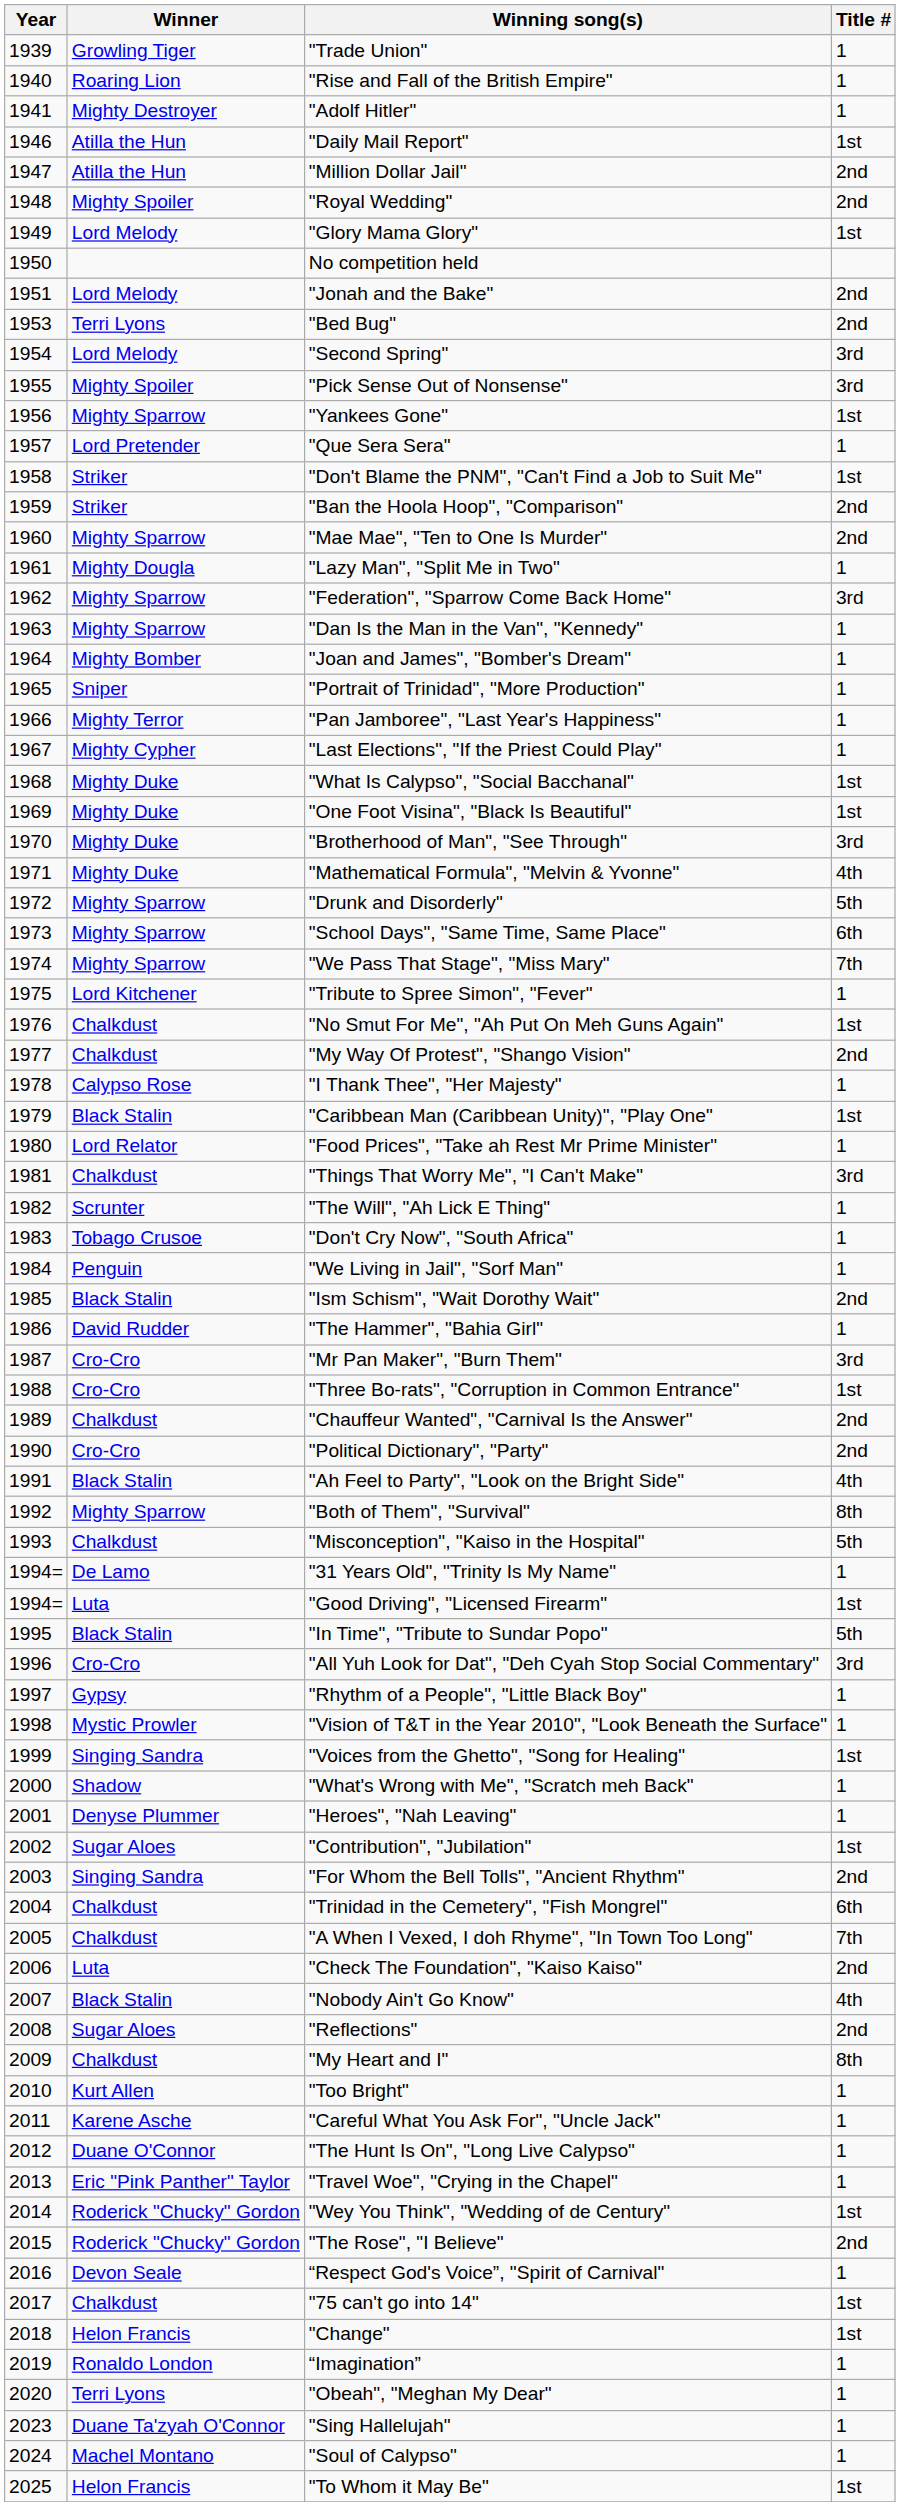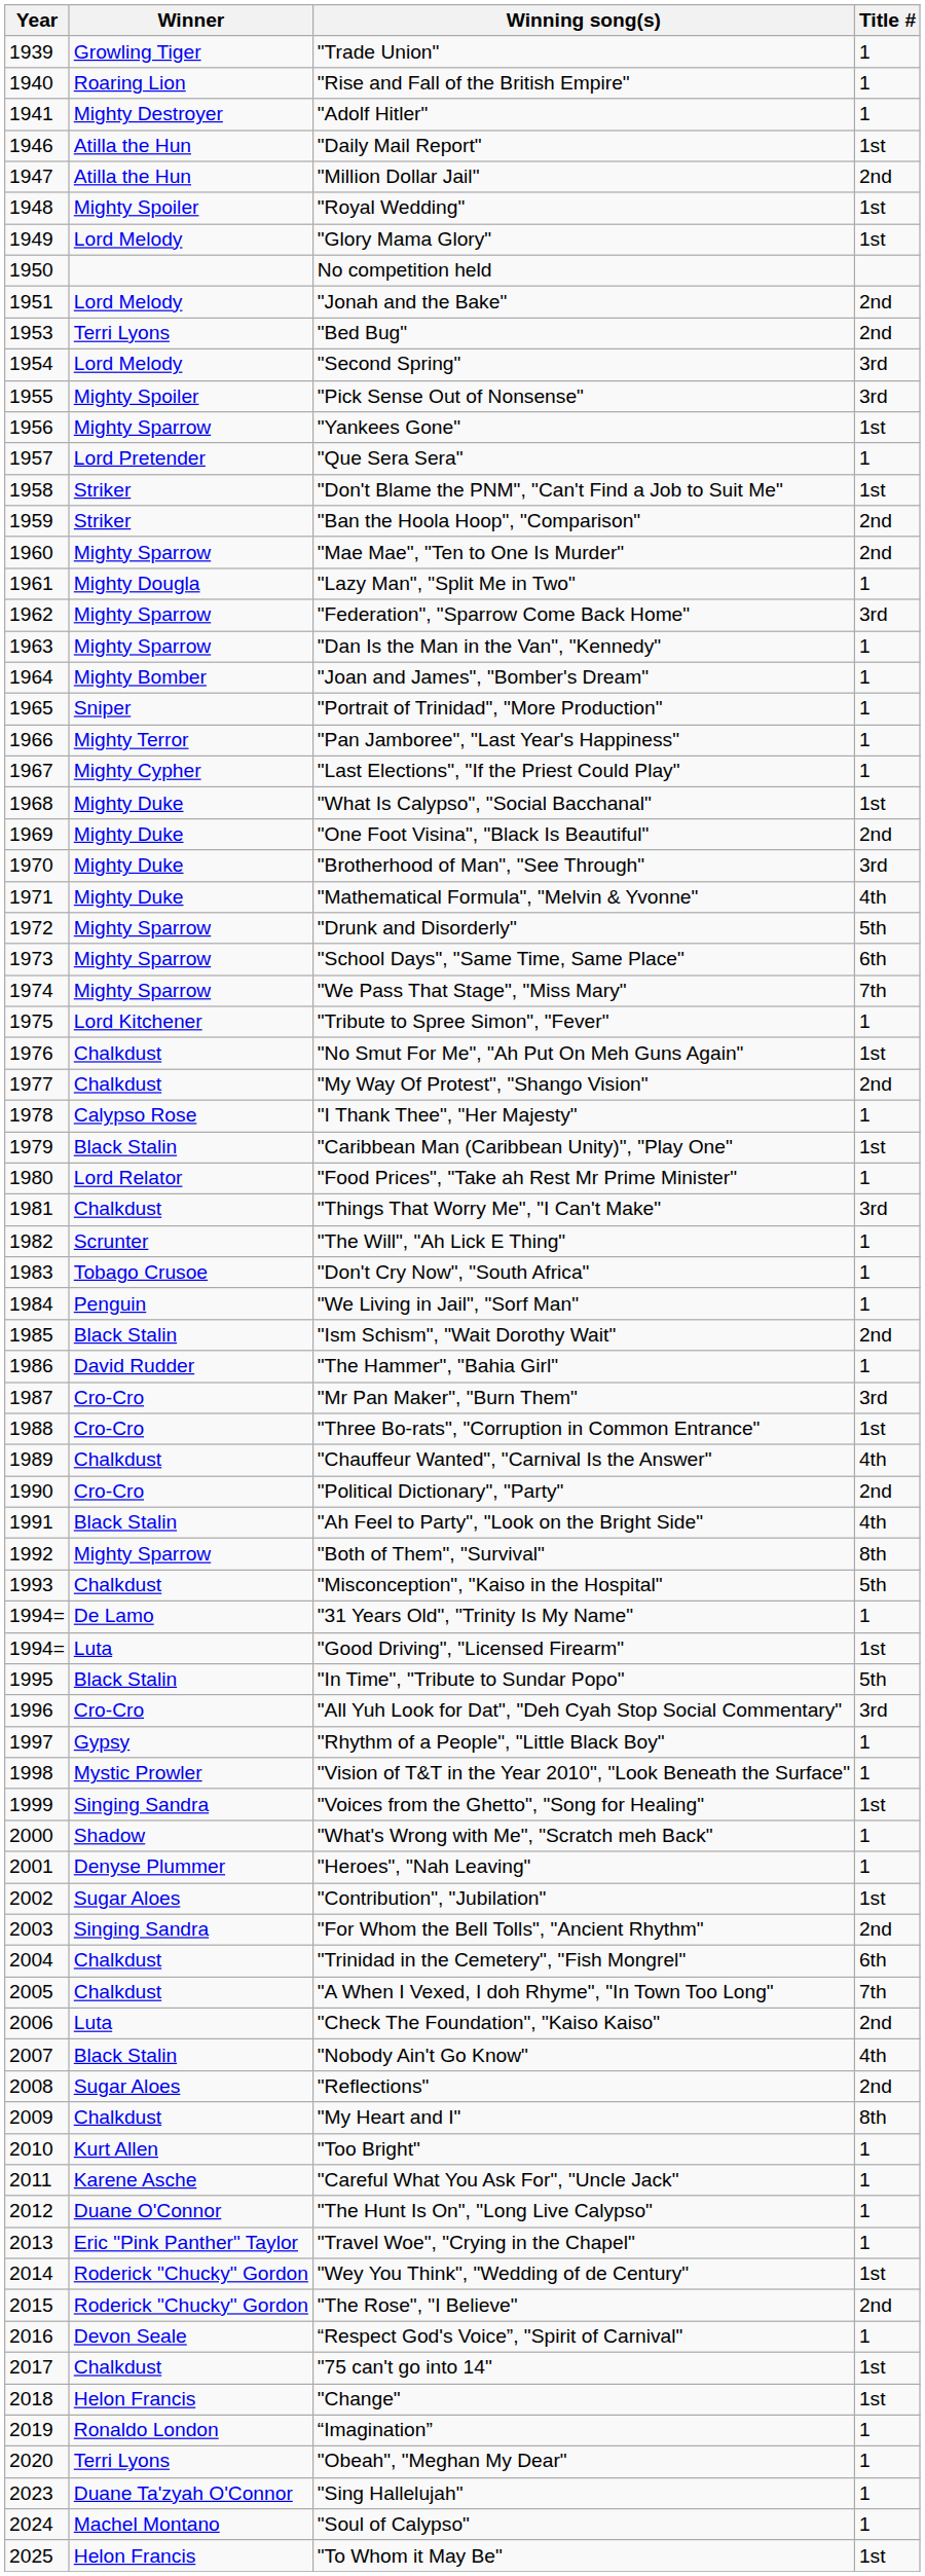 <table class="wikitable sortable">
 <tr>
 <th>Year</th>
 <th>Winner</th>
 <th>Winning song(s)</th>
 <th>Title #</th>
 </tr>
 <tr>
 <td>1939</td>
 <td><a href='#'>Growling Tiger</a></td>
 <td>"Trade Union"</td>
 <td>1</td>
 </tr>
 <tr>
 <td>1940</td>
 <td><a href='#'>Roaring Lion</a></td>
 <td>"Rise and Fall of the British Empire"</td>
 <td>1</td>
 </tr>
 <tr>
 <td>1941</td>
 <td><a href='#'>Mighty Destroyer</a></td>
 <td>"Adolf Hitler"</td>
 <td>1</td>
 </tr>
 <tr>
 <td>1946</td>
 <td><a href='#'>Atilla the Hun</a></td>
 <td>"Daily Mail Report"</td>
 <td>1st</td>
 </tr>
 <tr>
 <td>1947</td>
 <td><a href='#'>Atilla the Hun</a></td>
 <td>"Million Dollar Jail"</td>
 <td>2nd</td>
 </tr>
 <tr>
 <td>1948</td>
 <td><a href='#'>Mighty Spoiler</a></td>
 <td>"Royal Wedding"</td>
-<td>2nd</td>
+<td>1st</td>
 </tr>
 <tr>
 <td>1949</td>
 <td><a href='#'>Lord Melody</a></td>
 <td>"Glory Mama Glory"</td>
 <td>1st</td>
 </tr>
 <tr>
 <td>1950</td>
 <td></td>
 <td>No competition held</td>
 <td></td>
 </tr>
 <tr>
 <td>1951</td>
 <td><a href='#'>Lord Melody</a></td>
 <td>"Jonah and the Bake"</td>
 <td>2nd</td>
 </tr>
 <tr>
 <td>1953</td>
 <td><a href='#'>Terri Lyons</a></td>
 <td>"Bed Bug"</td>
 <td>2nd</td>
 </tr>
 <tr>
 <td>1954</td>
 <td><a href='#'>Lord Melody</a></td>
 <td>"Second Spring"</td>
 <td>3rd</td>
 </tr>
 <tr>
 <td>1955</td>
 <td><a href='#'>Mighty Spoiler</a></td>
 <td>"Pick Sense Out of Nonsense"</td>
 <td>3rd</td>
 </tr>
 <tr>
 <td>1956</td>
 <td><a href='#'>Mighty Sparrow</a></td>
 <td>"Yankees Gone"</td>
 <td>1st</td>
 </tr>
 <tr>
 <td>1957</td>
 <td><a href='#'>Lord Pretender</a></td>
 <td>"Que Sera Sera"</td>
 <td>1</td>
 </tr>
 <tr>
 <td>1958</td>
 <td><a href='#'>Striker</a></td>
 <td>"Don't Blame the PNM", "Can't Find a Job to Suit Me"</td>
 <td>1st</td>
 </tr>
 <tr>
 <td>1959</td>
 <td><a href='#'>Striker</a></td>
 <td>"Ban the Hoola Hoop", "Comparison"</td>
 <td>2nd</td>
 </tr>
 <tr>
 <td>1960</td>
 <td><a href='#'>Mighty Sparrow</a></td>
 <td>"Mae Mae", "Ten to One Is Murder"</td>
 <td>2nd</td>
 </tr>
 <tr>
 <td>1961</td>
 <td><a href='#'>Mighty Dougla</a></td>
 <td>"Lazy Man", "Split Me in Two"</td>
 <td>1</td>
 </tr>
 <tr>
 <td>1962</td>
 <td><a href='#'>Mighty Sparrow</a></td>
 <td>"Federation", "Sparrow Come Back Home"</td>
 <td>3rd</td>
 </tr>
 <tr>
 <td>1963</td>
 <td><a href='#'>Mighty Sparrow</a></td>
 <td>"Dan Is the Man in the Van", "Kennedy"</td>
 <td>1</td>
 </tr>
 <tr>
 <td>1964</td>
 <td><a href='#'>Mighty Bomber</a></td>
 <td>"Joan and James", "Bomber's Dream"</td>
 <td>1</td>
 </tr>
 <tr>
 <td>1965</td>
 <td><a href='#'>Sniper</a></td>
 <td>"Portrait of Trinidad", "More Production"</td>
 <td>1</td>
 </tr>
 <tr>
 <td>1966</td>
 <td><a href='#'>Mighty Terror</a></td>
 <td>"Pan Jamboree", "Last Year's Happiness"</td>
 <td>1</td>
 </tr>
 <tr>
 <td>1967</td>
 <td><a href='#'>Mighty Cypher</a></td>
 <td>"Last Elections", "If the Priest Could Play"</td>
 <td>1</td>
 </tr>
 <tr>
 <td>1968</td>
 <td><a href='#'>Mighty Duke</a></td>
 <td>"What Is Calypso", "Social Bacchanal"</td>
 <td>1st</td>
 </tr>
 <tr>
 <td>1969</td>
 <td><a href='#'>Mighty Duke</a></td>
 <td>"One Foot Visina", "Black Is Beautiful"</td>
-<td>1st</td>
+<td>2nd</td>
 </tr>
 <tr>
 <td>1970</td>
 <td><a href='#'>Mighty Duke</a></td>
 <td>"Brotherhood of Man", "See Through"</td>
 <td>3rd</td>
 </tr>
 <tr>
 <td>1971</td>
 <td><a href='#'>Mighty Duke</a></td>
 <td>"Mathematical Formula", "Melvin & Yvonne"</td>
 <td>4th</td>
 </tr>
 <tr>
 <td>1972</td>
 <td><a href='#'>Mighty Sparrow</a></td>
 <td>"Drunk and Disorderly"</td>
 <td>5th</td>
 </tr>
 <tr>
 <td>1973</td>
 <td><a href='#'>Mighty Sparrow</a></td>
 <td>"School Days", "Same Time, Same Place"</td>
 <td>6th</td>
 </tr>
 <tr>
 <td>1974</td>
 <td><a href='#'>Mighty Sparrow</a></td>
 <td>"We Pass That Stage", "Miss Mary"</td>
 <td>7th</td>
 </tr>
 <tr>
 <td>1975</td>
 <td><a href='#'>Lord Kitchener</a></td>
 <td>"Tribute to Spree Simon", "Fever"</td>
 <td>1</td>
 </tr>
 <tr>
 <td>1976</td>
 <td><a href='#'>Chalkdust</a></td>
 <td>"No Smut For Me", "Ah Put On Meh Guns Again"</td>
 <td>1st</td>
 </tr>
 <tr>
 <td>1977</td>
 <td><a href='#'>Chalkdust</a></td>
 <td>"My Way Of Protest", "Shango Vision"</td>
 <td>2nd</td>
 </tr>
 <tr>
 <td>1978</td>
 <td><a href='#'>Calypso Rose</a></td>
 <td>"I Thank Thee", "Her Majesty"</td>
 <td>1</td>
 </tr>
 <tr>
 <td>1979</td>
 <td><a href='#'>Black Stalin</a></td>
 <td>"Caribbean Man (Caribbean Unity)", "Play One"</td>
 <td>1st</td>
 </tr>
 <tr>
 <td>1980</td>
 <td><a href='#'>Lord Relator</a></td>
 <td>"Food Prices", "Take ah Rest Mr Prime Minister"</td>
 <td>1</td>
 </tr>
 <tr>
 <td>1981</td>
 <td><a href='#'>Chalkdust</a></td>
 <td>"Things That Worry Me", "I Can't Make"</td>
 <td>3rd</td>
 </tr>
 <tr>
 <td>1982</td>
 <td><a href='#'>Scrunter</a></td>
 <td>"The Will", "Ah Lick E Thing"</td>
 <td>1</td>
 </tr>
 <tr>
 <td>1983</td>
 <td><a href='#'>Tobago Crusoe</a></td>
 <td>"Don't Cry Now", "South Africa"</td>
 <td>1</td>
 </tr>
 <tr>
 <td>1984</td>
 <td><a href='#'>Penguin</a></td>
 <td>"We Living in Jail", "Sorf Man"</td>
 <td>1</td>
 </tr>
 <tr>
 <td>1985</td>
 <td><a href='#'>Black Stalin</a></td>
 <td>"Ism Schism", "Wait Dorothy Wait"</td>
 <td>2nd</td>
 </tr>
 <tr>
 <td>1986</td>
 <td><a href='#'>David Rudder</a></td>
 <td>"The Hammer", "Bahia Girl"</td>
 <td>1</td>
 </tr>
 <tr>
 <td>1987</td>
 <td><a href='#'>Cro-Cro</a></td>
 <td>"Mr Pan Maker", "Burn Them"</td>
 <td>3rd</td>
 </tr>
 <tr>
 <td>1988</td>
 <td><a href='#'>Cro-Cro</a></td>
 <td>"Three Bo-rats", "Corruption in Common Entrance"</td>
 <td>1st</td>
 </tr>
 <tr>
 <td>1989</td>
 <td><a href='#'>Chalkdust</a></td>
 <td>"Chauffeur Wanted", "Carnival Is the Answer"</td>
-<td>2nd</td>
+<td>4th</td>
 </tr>
 <tr>
 <td>1990</td>
 <td><a href='#'>Cro-Cro</a></td>
 <td>"Political Dictionary", "Party"</td>
 <td>2nd</td>
 </tr>
 <tr>
 <td>1991</td>
 <td><a href='#'>Black Stalin</a></td>
 <td>"Ah Feel to Party", "Look on the Bright Side"</td>
 <td>4th</td>
 </tr>
 <tr>
 <td>1992</td>
 <td><a href='#'>Mighty Sparrow</a></td>
 <td>"Both of Them", "Survival"</td>
 <td>8th</td>
 </tr>
 <tr>
 <td>1993</td>
 <td><a href='#'>Chalkdust</a></td>
 <td>"Misconception", "Kaiso in the Hospital"</td>
 <td>5th</td>
 </tr>
 <tr>
 <td>1994=</td>
 <td><a href='#'>De Lamo</a></td>
 <td>"31 Years Old", "Trinity Is My Name"</td>
 <td>1</td>
 </tr>
 <tr>
 <td>1994=</td>
 <td><a href='#'>Luta</a></td>
 <td>"Good Driving", "Licensed Firearm"</td>
 <td>1st</td>
 </tr>
 <tr>
 <td>1995</td>
 <td><a href='#'>Black Stalin</a></td>
 <td>"In Time", "Tribute to Sundar Popo"</td>
 <td>5th</td>
 </tr>
 <tr>
 <td>1996</td>
 <td><a href='#'>Cro-Cro</a></td>
 <td>"All Yuh Look for Dat", "Deh Cyah Stop Social Commentary"</td>
 <td>3rd</td>
 </tr>
 <tr>
 <td>1997</td>
 <td><a href='#'>Gypsy</a></td>
 <td>"Rhythm of a People", "Little Black Boy"</td>
 <td>1</td>
 </tr>
 <tr>
 <td>1998</td>
 <td><a href='#'>Mystic Prowler</a></td>
 <td>"Vision of T&T in the Year 2010", "Look Beneath the Surface"</td>
 <td>1</td>
 </tr>
 <tr>
 <td>1999</td>
 <td><a href='#'>Singing Sandra</a></td>
 <td>"Voices from the Ghetto", "Song for Healing"</td>
 <td>1st</td>
 </tr>
 <tr>
 <td>2000</td>
 <td><a href='#'>Shadow</a></td>
 <td>"What's Wrong with Me", "Scratch meh Back"</td>
 <td>1</td>
 </tr>
 <tr>
 <td>2001</td>
 <td><a href='#'>Denyse Plummer</a></td>
 <td>"Heroes", "Nah Leaving"</td>
 <td>1</td>
 </tr>
 <tr>
 <td>2002</td>
 <td><a href='#'>Sugar Aloes</a></td>
 <td>"Contribution", "Jubilation"</td>
 <td>1st</td>
 </tr>
 <tr>
 <td>2003</td>
 <td><a href='#'>Singing Sandra</a></td>
 <td>"For Whom the Bell Tolls", "Ancient Rhythm"</td>
 <td>2nd</td>
 </tr>
 <tr>
 <td>2004</td>
 <td><a href='#'>Chalkdust</a></td>
 <td>"Trinidad in the Cemetery", "Fish Mongrel"</td>
 <td>6th</td>
 </tr>
 <tr>
 <td>2005</td>
 <td><a href='#'>Chalkdust</a></td>
 <td>"A When I Vexed, I doh Rhyme", "In Town Too Long"</td>
 <td>7th</td>
 </tr>
 <tr>
 <td>2006</td>
 <td><a href='#'>Luta</a></td>
 <td>"Check The Foundation", "Kaiso Kaiso"</td>
 <td>2nd</td>
 </tr>
 <tr>
 <td>2007</td>
 <td><a href='#'>Black Stalin</a></td>
 <td>"Nobody Ain't Go Know"</td>
 <td>4th</td>
 </tr>
 <tr>
 <td>2008</td>
 <td><a href='#'>Sugar Aloes</a></td>
 <td>"Reflections"</td>
 <td>2nd</td>
 </tr>
 <tr>
 <td>2009</td>
 <td><a href='#'>Chalkdust</a></td>
 <td>"My Heart and I"</td>
 <td>8th</td>
 </tr>
 <tr>
 <td>2010</td>
 <td><a href='#'>Kurt Allen</a></td>
 <td>"Too Bright"</td>
 <td>1</td>
 </tr>
 <tr>
 <td>2011</td>
 <td><a href='#'>Karene Asche</a></td>
 <td>"Careful What You Ask For", "Uncle Jack"</td>
 <td>1</td>
 </tr>
 <tr>
 <td>2012</td>
 <td><a href='#'>Duane O'Connor</a></td>
 <td>"The Hunt Is On", "Long Live Calypso"</td>
 <td>1</td>
 </tr>
 <tr>
 <td>2013</td>
 <td><a href='#'>Eric "Pink Panther" Taylor</a></td>
 <td>"Travel Woe", "Crying in the Chapel"</td>
 <td>1</td>
 </tr>
 <tr>
 <td>2014</td>
 <td><a href='#'>Roderick "Chucky" Gordon</a></td>
 <td>"Wey You Think", "Wedding of de Century"</td>
 <td>1st</td>
 </tr>
 <tr>
 <td>2015</td>
 <td><a href='#'>Roderick "Chucky" Gordon</a></td>
 <td>"The Rose", "I Believe"</td>
 <td>2nd</td>
 </tr>
 <tr>
 <td>2016</td>
 <td><a href='#'>Devon Seale</a></td>
 <td>“Respect God's Voice”, "Spirit of Carnival"</td>
 <td>1</td>
 </tr>
 <tr>
 <td>2017</td>
 <td><a href='#'>Chalkdust</a></td>
 <td>"75 can't go into 14"</td>
 <td>1st</td>
 </tr>
 <tr>
 <td>2018</td>
 <td><a href='#'>Helon Francis</a></td>
 <td>"Change"</td>
 <td>1st</td>
 </tr>
 <tr>
 <td>2019</td>
 <td><a href='#'>Ronaldo London</a></td>
 <td>“Imagination”</td>
 <td>1</td>
 </tr>
 <tr>
 <td>2020</td>
 <td><a href='#'>Terri Lyons</a></td>
 <td>"Obeah", "Meghan My Dear"</td>
 <td>1</td>
 </tr>
 <tr>
 <td>2023</td>
 <td><a href='#'>Duane Ta'zyah O'Connor</a></td>
 <td>"Sing Hallelujah"</td>
 <td>1</td>
 </tr>
 <tr>
 <td>2024</td>
 <td><a href='#'>Machel Montano</a></td>
 <td>"Soul of Calypso"</td>
 <td>1</td>
 </tr>
 <tr>
 <td>2025</td>
 <td><a href='#'>Helon Francis</a></td>
 <td>"To Whom it May Be"</td>
 <td>1st</td>
 </tr>
 </table>
